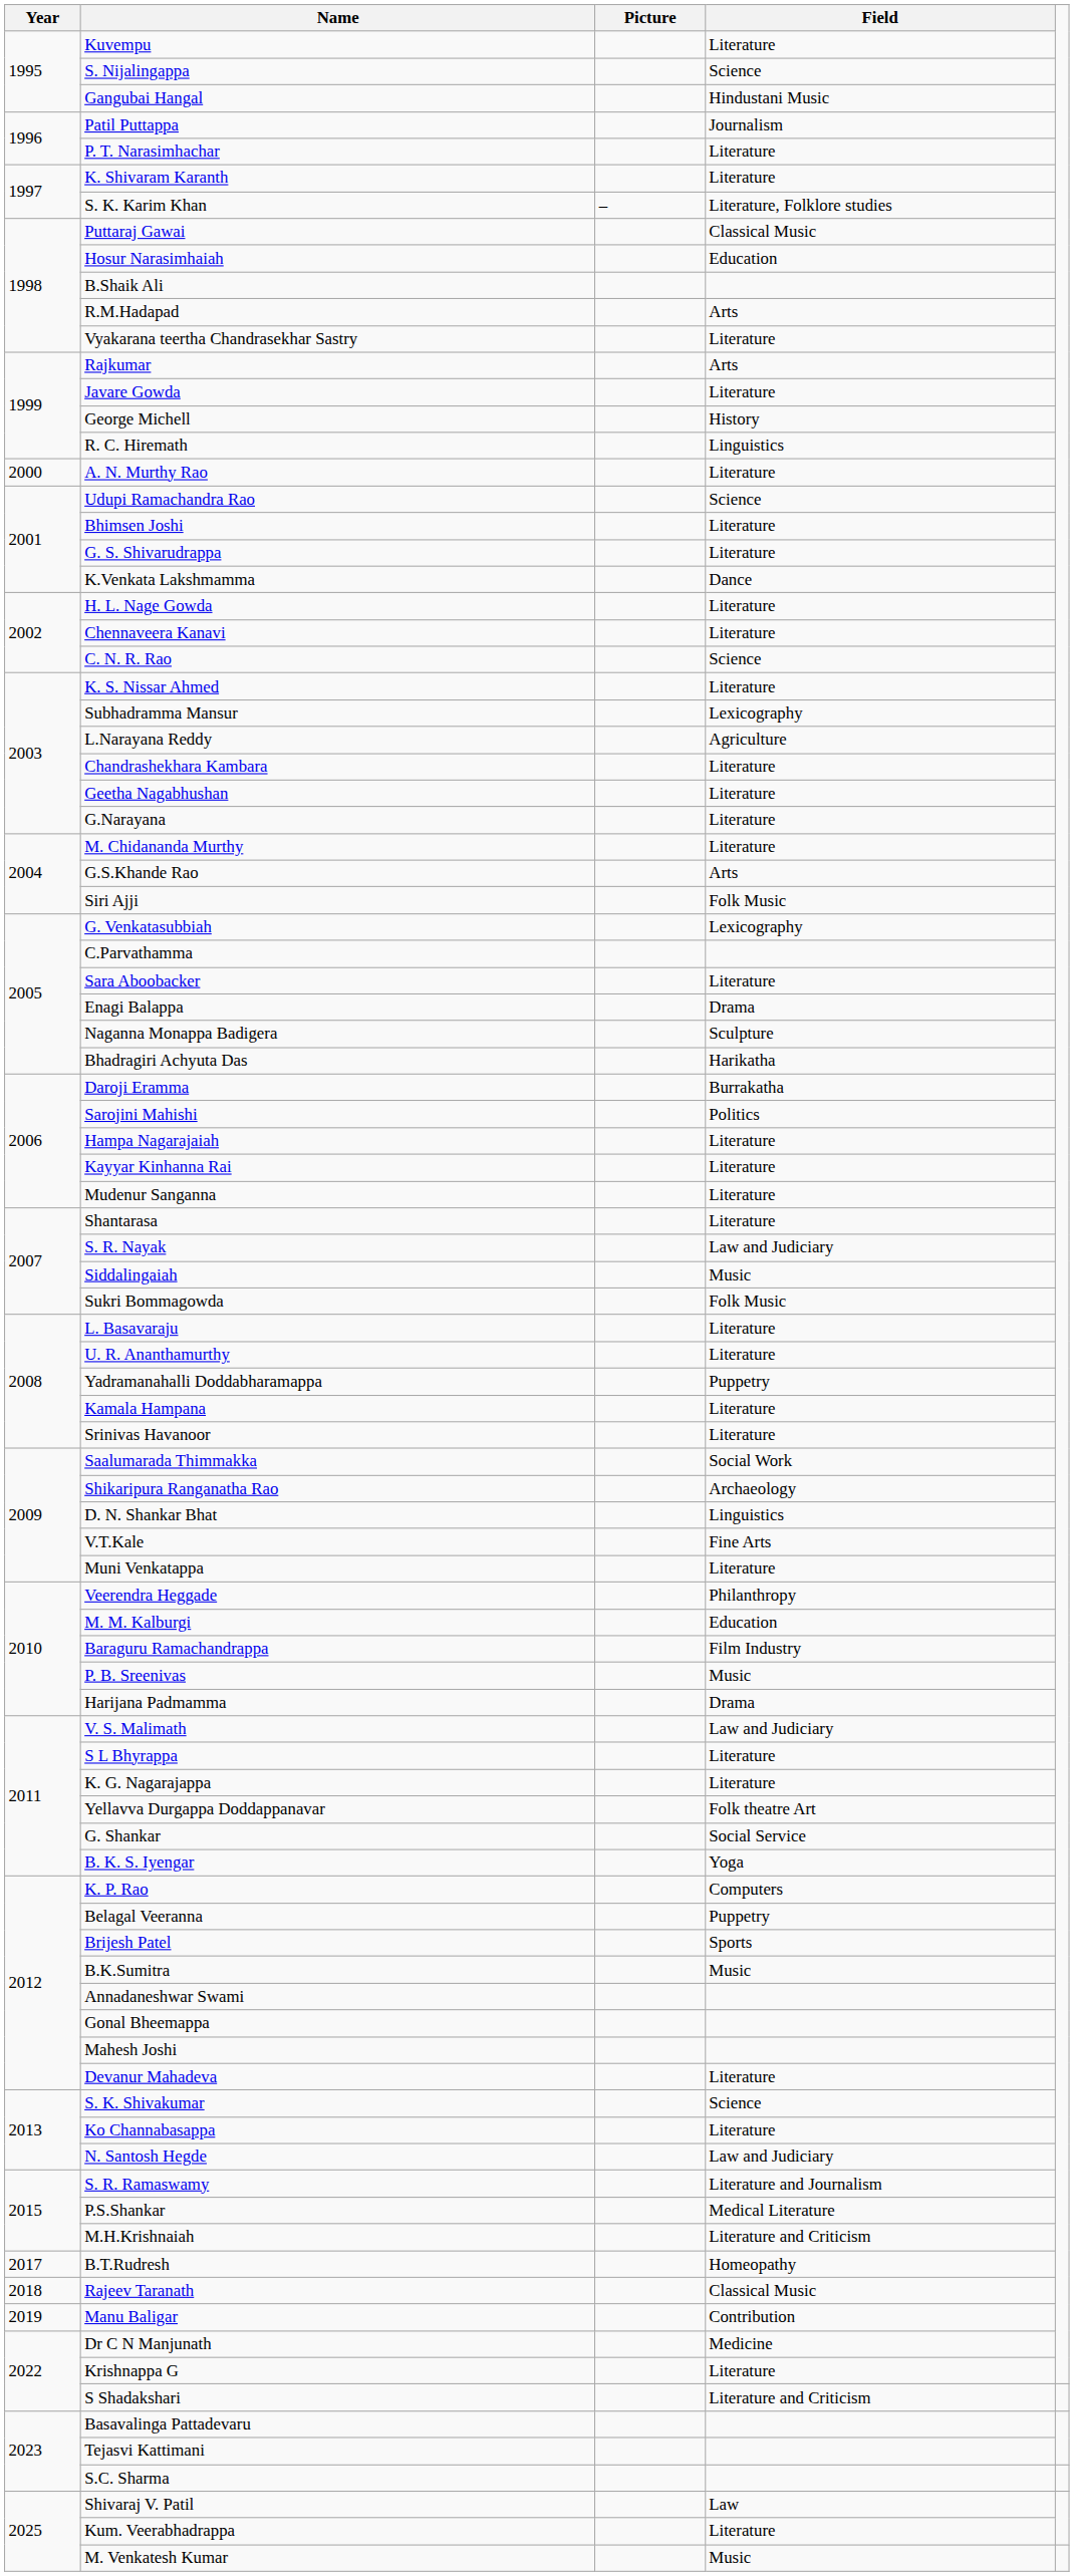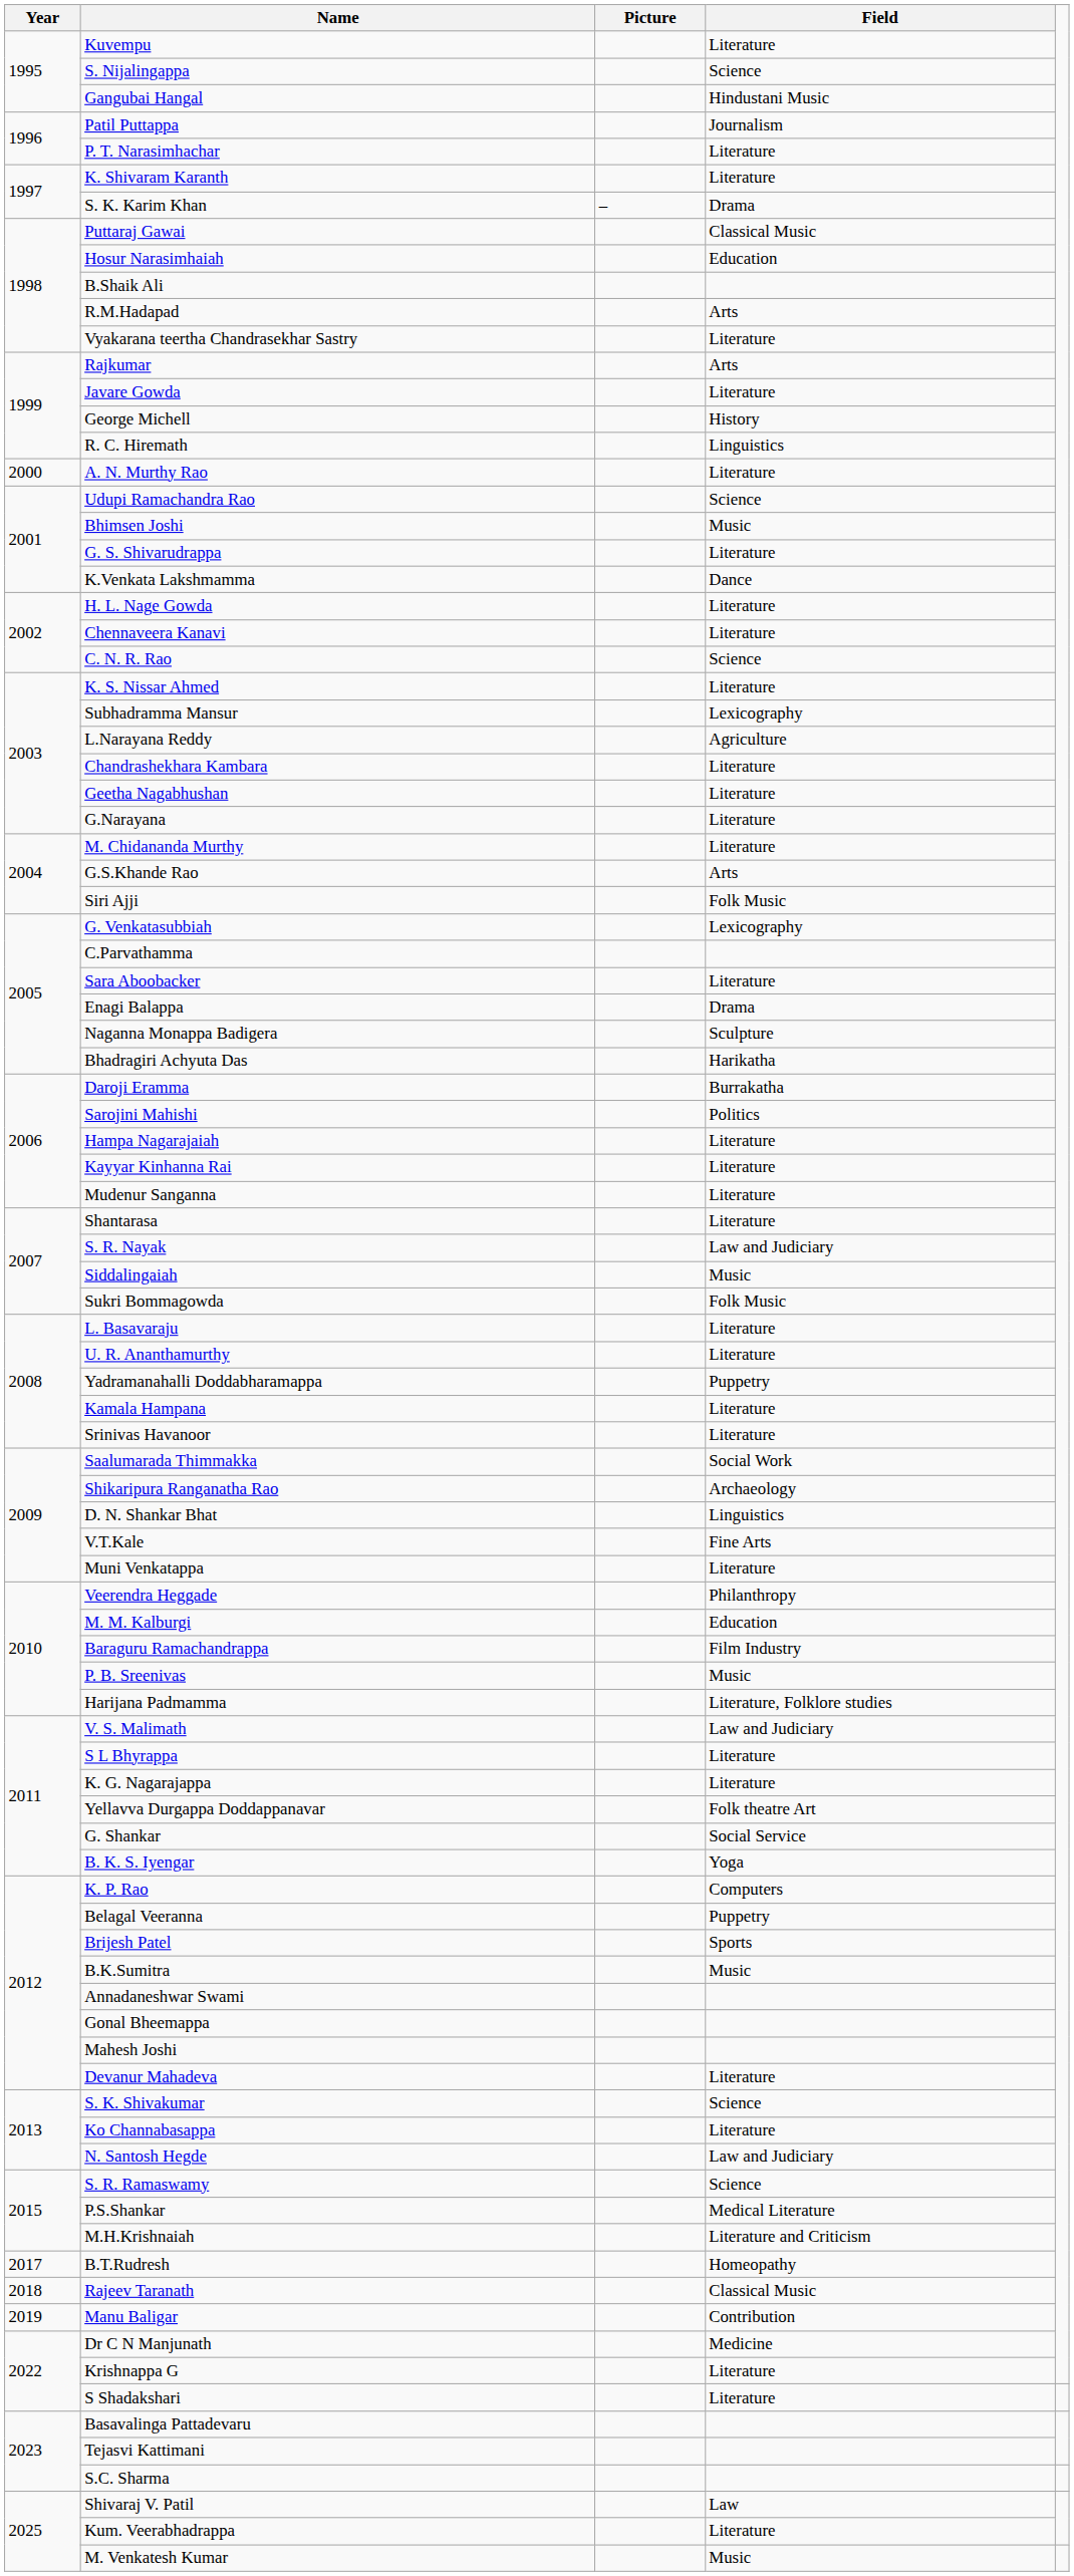 <table class="wikitable" width="80%" align="center">
 <tr>
 <th>Year</th>
 <th>Name</th>
 <th>Picture</th>
 <th>Field</th>
 </tr>
 <tr>
 <td rowspan="3">1995</td>
 <td><a href='#'>Kuvempu</a></td>
 <td></td>
 <td>Literature</td>
 </tr>
 <tr>
 <td><a href='#'>S. Nijalingappa</a></td>
 <td></td>
 <td>Science</td>
 </tr>
 <tr>
 <td><a href='#'>Gangubai Hangal</a></td>
 <td></td>
 <td>Hindustani Music</td>
 </tr>
 <tr>
 <td rowspan="2">1996</td>
 <td><a href='#'>Patil Puttappa</a></td>
 <td></td>
 <td>Journalism</td>
 </tr>
 <tr>
 <td><a href='#'>P. T. Narasimhachar</a></td>
 <td></td>
 <td>Literature</td>
 </tr>
 <tr>
 <td rowspan="2">1997</td>
 <td><a href='#'>K. Shivaram Karanth</a></td>
 <td></td>
 <td>Literature</td>
 </tr>
 <tr>
 <td>S. K. Karim Khan</td>
 <td>–</td>
-<td>Literature, Folklore studies</td>
+<td>Drama</td>
 </tr>
 <tr>
 <td rowspan="5">1998</td>
 <td><a href='#'>Puttaraj Gawai</a></td>
 <td></td>
 <td>Classical Music</td>
 </tr>
 <tr>
 <td><a href='#'>Hosur Narasimhaiah</a></td>
 <td></td>
 <td>Education</td>
 </tr>
 <tr>
 <td>B.Shaik Ali</td>
 <td></td>
 <td></td>
 </tr>
 <tr>
 <td>R.M.Hadapad</td>
 <td></td>
 <td>Arts</td>
 </tr>
 <tr>
 <td>Vyakarana teertha Chandrasekhar Sastry</td>
 <td></td>
 <td>Literature</td>
 </tr>
 <tr>
 <td rowspan="4">1999</td>
 <td><a href='#'>Rajkumar</a></td>
 <td></td>
 <td>Arts</td>
 </tr>
 <tr>
 <td><a href='#'>Javare Gowda</a></td>
 <td></td>
 <td>Literature</td>
 </tr>
 <tr>
 <td>George Michell</td>
 <td></td>
 <td>History</td>
 </tr>
 <tr>
 <td>R. C. Hiremath</td>
 <td></td>
 <td>Linguistics</td>
 </tr>
 <tr>
 <td>2000</td>
 <td><a href='#'>A. N. Murthy Rao</a></td>
 <td></td>
 <td>Literature</td>
 </tr>
 <tr>
 <td rowspan="4">2001</td>
 <td><a href='#'>Udupi Ramachandra Rao</a></td>
 <td></td>
 <td>Science</td>
 </tr>
 <tr>
 <td><a href='#'>Bhimsen Joshi</a></td>
 <td></td>
-<td>Literature</td>
+<td>Music</td>
 </tr>
 <tr>
 <td><a href='#'>G. S. Shivarudrappa</a></td>
 <td></td>
 <td>Literature</td>
 </tr>
 <tr>
 <td>K.Venkata Lakshmamma</td>
 <td></td>
 <td>Dance</td>
 </tr>
 <tr>
 <td rowspan="3">2002</td>
 <td><a href='#'>H. L. Nage Gowda</a></td>
 <td></td>
 <td>Literature</td>
 </tr>
 <tr>
 <td><a href='#'>Chennaveera Kanavi</a></td>
 <td></td>
 <td>Literature</td>
 </tr>
 <tr>
 <td><a href='#'>C. N. R. Rao</a></td>
 <td></td>
 <td>Science</td>
 </tr>
 <tr>
 <td rowspan="6">2003</td>
 <td><a href='#'>K. S. Nissar Ahmed</a></td>
 <td></td>
 <td>Literature</td>
 </tr>
 <tr>
 <td>Subhadramma Mansur</td>
 <td></td>
 <td>Lexicography</td>
 </tr>
 <tr>
 <td>L.Narayana Reddy</td>
 <td></td>
 <td>Agriculture</td>
 </tr>
 <tr>
 <td><a href='#'>Chandrashekhara Kambara</a></td>
 <td></td>
 <td>Literature</td>
 </tr>
 <tr>
 <td><a href='#'>Geetha Nagabhushan</a></td>
 <td></td>
 <td>Literature</td>
 </tr>
 <tr>
 <td>G.Narayana</td>
 <td></td>
 <td>Literature</td>
 </tr>
 <tr>
 <td rowspan="3">2004</td>
 <td><a href='#'>M. Chidananda Murthy</a></td>
 <td></td>
 <td>Literature</td>
 </tr>
 <tr>
 <td>G.S.Khande Rao</td>
 <td></td>
 <td>Arts</td>
 </tr>
 <tr>
 <td>Siri Ajji</td>
 <td></td>
 <td>Folk Music</td>
 </tr>
 <tr>
 <td rowspan="6">2005</td>
 <td><a href='#'>G. Venkatasubbiah</a></td>
 <td></td>
 <td>Lexicography</td>
 </tr>
 <tr>
 <td>C.Parvathamma</td>
 <td></td>
 <td></td>
 </tr>
 <tr>
 <td><a href='#'>Sara Aboobacker</a></td>
 <td></td>
 <td>Literature</td>
 </tr>
 <tr>
 <td>Enagi Balappa</td>
 <td></td>
 <td>Drama</td>
 </tr>
 <tr>
 <td>Naganna Monappa Badigera</td>
 <td></td>
 <td>Sculpture</td>
 </tr>
 <tr>
 <td>Bhadragiri Achyuta Das</td>
 <td></td>
 <td>Harikatha</td>
 </tr>
 <tr>
 <td rowspan="5">2006</td>
 <td><a href='#'>Daroji Eramma</a></td>
 <td></td>
 <td>Burrakatha</td>
 </tr>
 <tr>
 <td><a href='#'>Sarojini Mahishi</a></td>
 <td></td>
 <td>Politics</td>
 </tr>
 <tr>
 <td><a href='#'>Hampa Nagarajaiah</a></td>
 <td></td>
 <td>Literature</td>
 </tr>
 <tr>
 <td><a href='#'>Kayyar Kinhanna Rai</a></td>
 <td></td>
 <td>Literature</td>
 </tr>
 <tr>
 <td>Mudenur Sanganna</td>
 <td></td>
 <td>Literature</td>
 </tr>
 <tr>
 <td rowspan="4">2007</td>
 <td>Shantarasa</td>
 <td></td>
 <td>Literature</td>
 </tr>
 <tr>
 <td><a href='#'>S. R. Nayak</a></td>
 <td></td>
 <td>Law and Judiciary</td>
 </tr>
 <tr>
 <td><a href='#'>Siddalingaiah</a></td>
 <td></td>
 <td>Music</td>
 </tr>
 <tr>
 <td>Sukri Bommagowda</td>
 <td></td>
 <td>Folk Music</td>
 </tr>
 <tr>
 <td rowspan="5">2008</td>
 <td><a href='#'>L. Basavaraju</a></td>
 <td></td>
 <td>Literature</td>
 </tr>
 <tr>
 <td><a href='#'>U. R. Ananthamurthy</a></td>
 <td></td>
 <td>Literature</td>
 </tr>
 <tr>
 <td>Yadramanahalli Doddabharamappa</td>
 <td></td>
 <td>Puppetry</td>
 </tr>
 <tr>
 <td><a href='#'>Kamala Hampana</a></td>
 <td></td>
 <td>Literature</td>
 </tr>
 <tr>
 <td>Srinivas Havanoor</td>
 <td></td>
 <td>Literature</td>
 </tr>
 <tr>
 <td rowspan="5">2009</td>
 <td><a href='#'>Saalumarada Thimmakka</a></td>
 <td></td>
 <td>Social Work</td>
 </tr>
 <tr>
 <td><a href='#'>Shikaripura Ranganatha Rao</a></td>
 <td></td>
 <td>Archaeology</td>
 </tr>
 <tr>
 <td>D. N. Shankar Bhat</td>
 <td></td>
 <td>Linguistics</td>
 </tr>
 <tr>
 <td>V.T.Kale</td>
 <td></td>
 <td>Fine Arts</td>
 </tr>
 <tr>
 <td>Muni Venkatappa</td>
 <td></td>
 <td>Literature</td>
 </tr>
 <tr>
 <td rowspan="5">2010</td>
 <td><a href='#'>Veerendra Heggade</a></td>
 <td></td>
 <td>Philanthropy</td>
 </tr>
 <tr>
 <td><a href='#'>M. M. Kalburgi</a></td>
 <td></td>
 <td>Education</td>
 </tr>
 <tr>
 <td><a href='#'>Baraguru Ramachandrappa</a></td>
 <td></td>
 <td>Film Industry</td>
 </tr>
 <tr>
 <td><a href='#'>P. B. Sreenivas</a></td>
 <td></td>
 <td>Music</td>
 </tr>
 <tr>
 <td>Harijana Padmamma</td>
 <td></td>
-<td>Drama</td>
+<td>Literature, Folklore studies</td>
 </tr>
 <tr>
 <td rowspan="6">2011</td>
 <td><a href='#'>V. S. Malimath</a></td>
 <td></td>
 <td>Law and Judiciary</td>
 </tr>
 <tr>
 <td><a href='#'>S L Bhyrappa</a></td>
 <td></td>
 <td>Literature</td>
 </tr>
 <tr>
 <td>K. G. Nagarajappa</td>
 <td></td>
 <td>Literature</td>
 </tr>
 <tr>
 <td>Yellavva Durgappa Doddappanavar</td>
 <td></td>
 <td>Folk theatre Art</td>
 </tr>
 <tr>
 <td>G. Shankar</td>
 <td></td>
 <td>Social Service</td>
 </tr>
 <tr>
 <td><a href='#'>B. K. S. Iyengar</a></td>
 <td></td>
 <td>Yoga</td>
 </tr>
 <tr>
 <td rowspan="8">2012</td>
 <td><a href='#'>K. P. Rao</a></td>
 <td></td>
 <td>Computers</td>
 </tr>
 <tr>
 <td>Belagal Veeranna</td>
 <td></td>
 <td>Puppetry</td>
 </tr>
 <tr>
 <td><a href='#'>Brijesh Patel</a></td>
 <td></td>
 <td>Sports</td>
 </tr>
 <tr>
 <td>B.K.Sumitra</td>
 <td></td>
 <td>Music</td>
 </tr>
 <tr>
 <td>Annadaneshwar Swami</td>
 <td></td>
 <td></td>
 </tr>
 <tr>
 <td>Gonal Bheemappa</td>
 <td></td>
 <td></td>
 </tr>
 <tr>
 <td>Mahesh Joshi</td>
 <td></td>
 <td></td>
 </tr>
 <tr>
 <td><a href='#'>Devanur Mahadeva</a></td>
 <td></td>
 <td>Literature</td>
 </tr>
 <tr>
 <td rowspan="3">2013</td>
 <td><a href='#'>S. K. Shivakumar</a></td>
 <td></td>
 <td>Science</td>
 </tr>
 <tr>
 <td><a href='#'>Ko Channabasappa</a></td>
 <td></td>
 <td>Literature</td>
 </tr>
 <tr>
 <td><a href='#'>N. Santosh Hegde</a></td>
 <td></td>
 <td>Law and Judiciary</td>
 </tr>
 <tr>
 <td rowspan="3">2015</td>
 <td><a href='#'>S. R. Ramaswamy</a></td>
 <td></td>
-<td>Literature and Journalism</td>
+<td>Science</td>
 </tr>
 <tr>
 <td>P.S.Shankar</td>
 <td></td>
 <td>Medical Literature</td>
 </tr>
 <tr>
 <td>M.H.Krishnaiah</td>
 <td></td>
 <td>Literature and Criticism</td>
 </tr>
 <tr>
 <td>2017</td>
 <td>B.T.Rudresh</td>
 <td></td>
 <td>Homeopathy</td>
 </tr>
 <tr>
 <td>2018</td>
 <td><a href='#'>Rajeev Taranath</a></td>
 <td></td>
 <td>Classical Music</td>
 </tr>
 <tr>
 <td>2019</td>
 <td><a href='#'>Manu Baligar</a></td>
 <td></td>
 <td>Contribution</td>
 </tr>
 <tr>
 <td rowspan="3">2022</td>
 <td>Dr C N Manjunath </td>
 <td></td>
 <td>Medicine</td>
 </tr>
 <tr>
 <td>Krishnappa G </td>
 <td></td>
 <td>Literature</td>
 </tr>
 <tr>
 <td>S Shadakshari </td>
 <td></td>
-<td>Literature and Criticism</td>
+<td>Literature</td>
 <td></td>
 </tr>
 <tr>
 <td rowspan="3">2023</td>
 <td>Basavalinga Pattadevaru </td>
 <td></td>
 <td></td>
 </tr>
 <tr>
 <td>Tejasvi Kattimani</td>
 <td></td>
 <td></td>
 </tr>
 <tr>
 <td>S.C. Sharma </td>
 <td></td>
 <td></td>
 <td></td>
 </tr>
 <tr>
 <td rowspan="3">2025</td>
 <td>Shivaraj V. Patil </td>
 <td></td>
 <td>Law</td>
 </tr>
 <tr>
 <td>Kum. Veerabhadrappa</td>
 <td></td>
 <td>Literature</td>
 </tr>
 <tr>
 <td>M. Venkatesh Kumar </td>
 <td></td>
 <td>Music</td>
 <td></td>
 </tr>
 </table>
